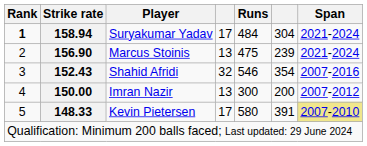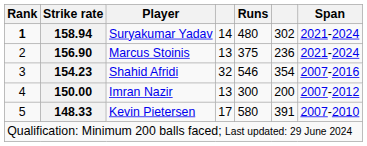 <table class="wikitable sortable">
 <tr>
 <th>Rank</th>
 <th>Strike rate</th>
 <th>Player</th>
 <th></th>
 <th>Runs</th>
 <th></th>
 <th>Span</th>
 </tr>
 <tr>
 <td align=center><strong>1</strong></td>
 <th>158.94</th>
 <td> <a href='#'>Suryakumar Yadav</a></td>
-<td>17</td>
-<td>484</td>
-<td>304</td>
+<td>14</td>
+<td>480</td>
+<td>302</td>
 <td><a href='#'>2021</a>-<a href='#'>2024</a></td>
 </tr>
 <tr>
 <td align=center>2</td>
 <th>156.90</th>
 <td> <a href='#'>Marcus Stoinis</a></td>
 <td>13</td>
-<td>475</td>
-<td>239</td>
+<td>375</td>
+<td>236</td>
 <td><a href='#'>2021</a>-<a href='#'>2024</a></td>
 </tr>
 <tr>
 <td align=center>3</td>
-<th>152.43</th>
+<th>154.23</th>
 <td> <a href='#'>Shahid Afridi</a></td>
 <td>32</td>
 <td>546</td>
 <td>354</td>
 <td><a href='#'>2007</a>-<a href='#'>2016</a></td>
 </tr>
 <tr>
 <td align=center>4</td>
 <th>150.00</th>
 <td> <a href='#'>Imran Nazir</a></td>
 <td>13</td>
 <td>300</td>
 <td>200</td>
 <td><a href='#'>2007</a>-<a href='#'>2012</a></td>
 </tr>
 <tr>
 <td align=center>5</td>
 <th>148.33</th>
 <td> <a href='#'>Kevin Pietersen</a></td>
 <td>17</td>
 <td>580</td>
 <td>391</td>
-<td style="background: khaki;"><a href='#'>2007</a>-<a href='#'>2010</a></td>
+<td><a href='#'>2007</a>-<a href='#'>2010</a></td>
 </tr>
 <tr>
 <td colspan="8">Qualification: Minimum 200 balls faced; <small>Last updated: 29 June 2024</small></td>
 </tr>
 </table>
